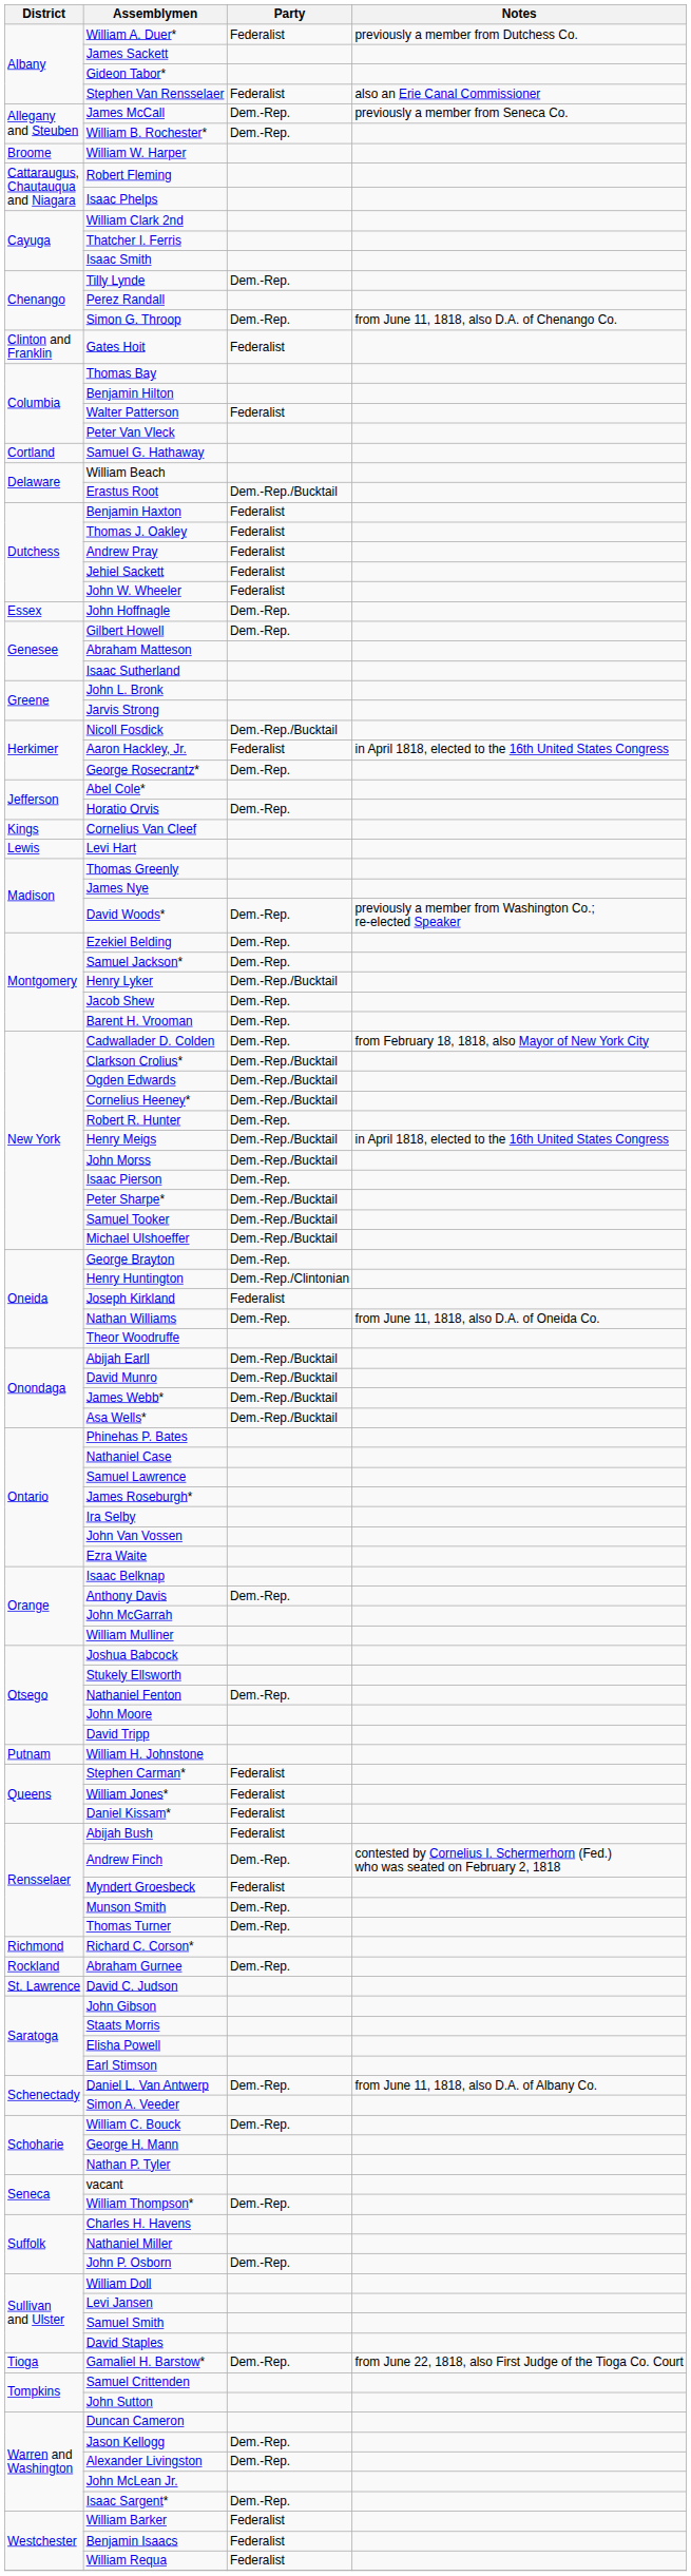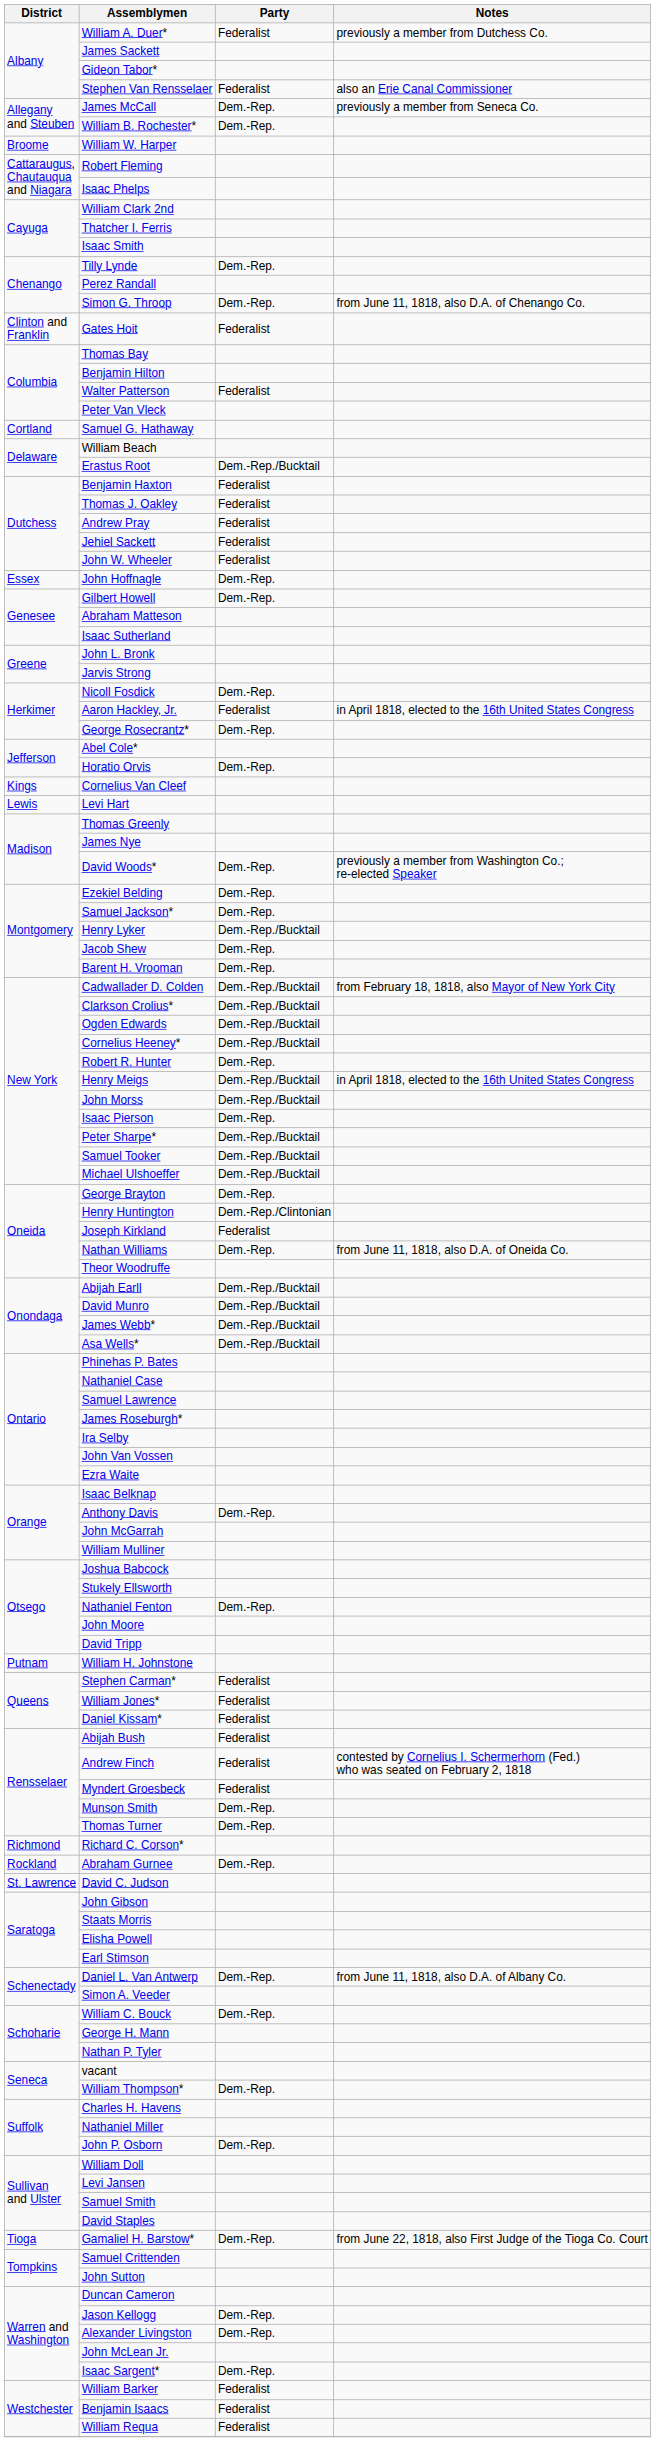 <table class=wikitable>
 <tr>
 <th>District</th>
 <th>Assemblymen</th>
 <th>Party</th>
 <th>Notes</th>
 </tr>
 <tr>
 <td rowspan="4"><a href='#'>Albany</a></td>
 <td><a href='#'>William A. Duer</a>*</td>
 <td>Federalist</td>
 <td>previously a member from Dutchess Co.</td>
 </tr>
 <tr>
 <td><a href='#'>James Sackett</a></td>
 <td></td>
 <td></td>
 </tr>
 <tr>
 <td><a href='#'>Gideon Tabor</a>*</td>
 <td></td>
 <td></td>
 </tr>
 <tr>
 <td><a href='#'>Stephen Van Rensselaer</a></td>
 <td>Federalist</td>
 <td>also an <a href='#'>Erie Canal Commissioner</a></td>
 </tr>
 <tr>
 <td rowspan="2"><a href='#'>Allegany</a> <br>and <a href='#'>Steuben</a></td>
 <td><a href='#'>James McCall</a></td>
 <td>Dem.-Rep.</td>
 <td>previously a member from Seneca Co.</td>
 </tr>
 <tr>
 <td><a href='#'>William B. Rochester</a>*</td>
 <td>Dem.-Rep.</td>
 <td></td>
 </tr>
 <tr>
 <td><a href='#'>Broome</a></td>
 <td><a href='#'>William W. Harper</a></td>
 <td></td>
 <td></td>
 </tr>
 <tr>
 <td rowspan="2"><a href='#'>Cattaraugus</a>, <br><a href='#'>Chautauqua</a> <br>and <a href='#'>Niagara</a></td>
 <td><a href='#'>Robert Fleming</a></td>
 <td></td>
 <td></td>
 </tr>
 <tr>
 <td><a href='#'>Isaac Phelps</a></td>
 <td></td>
 <td></td>
 </tr>
 <tr>
 <td rowspan="3"><a href='#'>Cayuga</a></td>
 <td><a href='#'>William Clark 2nd</a></td>
 <td></td>
 <td></td>
 </tr>
 <tr>
 <td><a href='#'>Thatcher I. Ferris</a></td>
 <td></td>
 <td></td>
 </tr>
 <tr>
 <td><a href='#'>Isaac Smith</a></td>
 <td></td>
 <td></td>
 </tr>
 <tr>
 <td rowspan="3"><a href='#'>Chenango</a></td>
 <td><a href='#'>Tilly Lynde</a></td>
 <td>Dem.-Rep.</td>
 <td></td>
 </tr>
 <tr>
 <td><a href='#'>Perez Randall</a></td>
 <td></td>
 <td></td>
 </tr>
 <tr>
 <td><a href='#'>Simon G. Throop</a></td>
 <td>Dem.-Rep.</td>
 <td>from June 11, 1818, also D.A. of Chenango Co.</td>
 </tr>
 <tr>
 <td><a href='#'>Clinton</a> and <br><a href='#'>Franklin</a></td>
 <td><a href='#'>Gates Hoit</a></td>
 <td>Federalist</td>
 <td></td>
 </tr>
 <tr>
 <td rowspan="4"><a href='#'>Columbia</a></td>
 <td><a href='#'>Thomas Bay</a></td>
 <td></td>
 <td></td>
 </tr>
 <tr>
 <td><a href='#'>Benjamin Hilton</a></td>
 <td></td>
 <td></td>
 </tr>
 <tr>
 <td><a href='#'>Walter Patterson</a></td>
 <td>Federalist</td>
 <td></td>
 </tr>
 <tr>
 <td><a href='#'>Peter Van Vleck</a></td>
 <td></td>
 <td></td>
 </tr>
 <tr>
 <td><a href='#'>Cortland</a></td>
 <td><a href='#'>Samuel G. Hathaway</a></td>
 <td></td>
 <td></td>
 </tr>
 <tr>
 <td rowspan="2"><a href='#'>Delaware</a></td>
 <td>William Beach</td>
 <td></td>
 <td></td>
 </tr>
 <tr>
 <td><a href='#'>Erastus Root</a></td>
 <td>Dem.-Rep./Bucktail</td>
 <td></td>
 </tr>
 <tr>
 <td rowspan="5"><a href='#'>Dutchess</a></td>
 <td><a href='#'>Benjamin Haxton</a></td>
 <td>Federalist</td>
 <td></td>
 </tr>
 <tr>
 <td><a href='#'>Thomas J. Oakley</a></td>
 <td>Federalist</td>
 <td></td>
 </tr>
 <tr>
 <td><a href='#'>Andrew Pray</a></td>
 <td>Federalist</td>
 <td></td>
 </tr>
 <tr>
 <td><a href='#'>Jehiel Sackett</a></td>
 <td>Federalist</td>
 <td></td>
 </tr>
 <tr>
 <td><a href='#'>John W. Wheeler</a></td>
 <td>Federalist</td>
 <td></td>
 </tr>
 <tr>
 <td><a href='#'>Essex</a></td>
 <td><a href='#'>John Hoffnagle</a></td>
 <td>Dem.-Rep.</td>
 <td></td>
 </tr>
 <tr>
 <td rowspan="3"><a href='#'>Genesee</a></td>
 <td><a href='#'>Gilbert Howell</a></td>
 <td>Dem.-Rep.</td>
 <td></td>
 </tr>
 <tr>
 <td><a href='#'>Abraham Matteson</a></td>
 <td></td>
 <td></td>
 </tr>
 <tr>
 <td><a href='#'>Isaac Sutherland</a></td>
 <td></td>
 <td></td>
 </tr>
 <tr>
 <td rowspan="2"><a href='#'>Greene</a></td>
 <td><a href='#'>John L. Bronk</a></td>
 <td></td>
 <td></td>
 </tr>
 <tr>
 <td><a href='#'>Jarvis Strong</a></td>
 <td></td>
 <td></td>
 </tr>
 <tr>
 <td rowspan="3"><a href='#'>Herkimer</a></td>
 <td><a href='#'>Nicoll Fosdick</a></td>
-<td>Dem.-Rep./Bucktail</td>
+<td>Dem.-Rep.</td>
 <td></td>
 </tr>
 <tr>
 <td><a href='#'>Aaron Hackley, Jr.</a></td>
 <td>Federalist</td>
 <td>in April 1818, elected to the <a href='#'>16th United States Congress</a></td>
 </tr>
 <tr>
 <td><a href='#'>George Rosecrantz</a>*</td>
 <td>Dem.-Rep.</td>
 <td></td>
 </tr>
 <tr>
 <td rowspan="2"><a href='#'>Jefferson</a></td>
 <td><a href='#'>Abel Cole</a>*</td>
 <td></td>
 <td></td>
 </tr>
 <tr>
 <td><a href='#'>Horatio Orvis</a></td>
 <td>Dem.-Rep.</td>
 <td></td>
 </tr>
 <tr>
 <td><a href='#'>Kings</a></td>
 <td><a href='#'>Cornelius Van Cleef</a></td>
 <td></td>
 <td></td>
 </tr>
 <tr>
 <td><a href='#'>Lewis</a></td>
 <td><a href='#'>Levi Hart</a></td>
 <td></td>
 <td></td>
 </tr>
 <tr>
 <td rowspan="3"><a href='#'>Madison</a></td>
 <td><a href='#'>Thomas Greenly</a></td>
 <td></td>
 <td></td>
 </tr>
 <tr>
 <td><a href='#'>James Nye</a></td>
 <td></td>
 <td></td>
 </tr>
 <tr>
 <td><a href='#'>David Woods</a>*</td>
 <td>Dem.-Rep.</td>
 <td>previously a member from Washington Co.; <br>re-elected <a href='#'>Speaker</a></td>
 </tr>
 <tr>
 <td rowspan="5"><a href='#'>Montgomery</a></td>
 <td><a href='#'>Ezekiel Belding</a></td>
 <td>Dem.-Rep.</td>
 <td></td>
 </tr>
 <tr>
 <td><a href='#'>Samuel Jackson</a>*</td>
 <td>Dem.-Rep.</td>
 <td></td>
 </tr>
 <tr>
 <td><a href='#'>Henry Lyker</a></td>
 <td>Dem.-Rep./Bucktail</td>
 <td></td>
 </tr>
 <tr>
 <td><a href='#'>Jacob Shew</a></td>
 <td>Dem.-Rep.</td>
 <td></td>
 </tr>
 <tr>
 <td><a href='#'>Barent H. Vrooman</a></td>
 <td>Dem.-Rep.</td>
 <td></td>
 </tr>
 <tr>
 <td rowspan="11"><a href='#'>New York</a></td>
 <td><a href='#'>Cadwallader D. Colden</a></td>
-<td>Dem.-Rep.</td>
+<td>Dem.-Rep./Bucktail</td>
 <td>from February 18, 1818, also <a href='#'>Mayor of New York City</a></td>
 </tr>
 <tr>
 <td><a href='#'>Clarkson Crolius</a>*</td>
 <td>Dem.-Rep./Bucktail</td>
 <td></td>
 </tr>
 <tr>
 <td><a href='#'>Ogden Edwards</a></td>
 <td>Dem.-Rep./Bucktail</td>
 <td></td>
 </tr>
 <tr>
 <td><a href='#'>Cornelius Heeney</a>*</td>
 <td>Dem.-Rep./Bucktail</td>
 <td></td>
 </tr>
 <tr>
 <td><a href='#'>Robert R. Hunter</a></td>
 <td>Dem.-Rep.</td>
 <td></td>
 </tr>
 <tr>
 <td><a href='#'>Henry Meigs</a></td>
 <td>Dem.-Rep./Bucktail</td>
 <td>in April 1818, elected to the <a href='#'>16th United States Congress</a></td>
 </tr>
 <tr>
 <td><a href='#'>John Morss</a></td>
 <td>Dem.-Rep./Bucktail</td>
 <td></td>
 </tr>
 <tr>
 <td><a href='#'>Isaac Pierson</a></td>
 <td>Dem.-Rep.</td>
 <td></td>
 </tr>
 <tr>
 <td><a href='#'>Peter Sharpe</a>*</td>
 <td>Dem.-Rep./Bucktail</td>
 <td></td>
 </tr>
 <tr>
 <td><a href='#'>Samuel Tooker</a></td>
 <td>Dem.-Rep./Bucktail</td>
 <td></td>
 </tr>
 <tr>
 <td><a href='#'>Michael Ulshoeffer</a></td>
 <td>Dem.-Rep./Bucktail</td>
 <td></td>
 </tr>
 <tr>
 <td rowspan="5"><a href='#'>Oneida</a></td>
 <td><a href='#'>George Brayton</a></td>
 <td>Dem.-Rep.</td>
 <td></td>
 </tr>
 <tr>
 <td><a href='#'>Henry Huntington</a></td>
 <td>Dem.-Rep./Clintonian</td>
 <td></td>
 </tr>
 <tr>
 <td><a href='#'>Joseph Kirkland</a></td>
 <td>Federalist</td>
 <td></td>
 </tr>
 <tr>
 <td><a href='#'>Nathan Williams</a></td>
 <td>Dem.-Rep.</td>
 <td>from June 11, 1818, also D.A. of Oneida Co.</td>
 </tr>
 <tr>
 <td><a href='#'>Theor Woodruffe</a></td>
 <td></td>
 <td></td>
 </tr>
 <tr>
 <td rowspan="4"><a href='#'>Onondaga</a></td>
 <td><a href='#'>Abijah Earll</a></td>
 <td>Dem.-Rep./Bucktail</td>
 <td></td>
 </tr>
 <tr>
 <td><a href='#'>David Munro</a></td>
 <td>Dem.-Rep./Bucktail</td>
 <td></td>
 </tr>
 <tr>
 <td><a href='#'>James Webb</a>*</td>
 <td>Dem.-Rep./Bucktail</td>
 <td></td>
 </tr>
 <tr>
 <td><a href='#'>Asa Wells</a>*</td>
 <td>Dem.-Rep./Bucktail</td>
 <td></td>
 </tr>
 <tr>
 <td rowspan="7"><a href='#'>Ontario</a></td>
 <td><a href='#'>Phinehas P. Bates</a></td>
 <td></td>
 <td></td>
 </tr>
 <tr>
 <td><a href='#'>Nathaniel Case</a></td>
 <td></td>
 <td></td>
 </tr>
 <tr>
 <td><a href='#'>Samuel Lawrence</a></td>
 <td></td>
 <td></td>
 </tr>
 <tr>
 <td><a href='#'>James Roseburgh</a>*</td>
 <td></td>
 <td></td>
 </tr>
 <tr>
 <td><a href='#'>Ira Selby</a></td>
 <td></td>
 <td></td>
 </tr>
 <tr>
 <td><a href='#'>John Van Vossen</a></td>
 <td></td>
 <td></td>
 </tr>
 <tr>
 <td><a href='#'>Ezra Waite</a></td>
 <td></td>
 <td></td>
 </tr>
 <tr>
 <td rowspan="4"><a href='#'>Orange</a></td>
 <td><a href='#'>Isaac Belknap</a></td>
 <td></td>
 <td></td>
 </tr>
 <tr>
 <td><a href='#'>Anthony Davis</a></td>
 <td>Dem.-Rep.</td>
 <td></td>
 </tr>
 <tr>
 <td><a href='#'>John McGarrah</a></td>
 <td></td>
 <td></td>
 </tr>
 <tr>
 <td><a href='#'>William Mulliner</a></td>
 <td></td>
 <td></td>
 </tr>
 <tr>
 <td rowspan="5"><a href='#'>Otsego</a></td>
 <td><a href='#'>Joshua Babcock</a></td>
 <td></td>
 <td></td>
 </tr>
 <tr>
 <td><a href='#'>Stukely Ellsworth</a></td>
 <td></td>
 <td></td>
 </tr>
 <tr>
 <td><a href='#'>Nathaniel Fenton</a></td>
 <td>Dem.-Rep.</td>
 <td></td>
 </tr>
 <tr>
 <td><a href='#'>John Moore</a></td>
 <td></td>
 <td></td>
 </tr>
 <tr>
 <td><a href='#'>David Tripp</a></td>
 <td></td>
 <td></td>
 </tr>
 <tr>
 <td><a href='#'>Putnam</a></td>
 <td><a href='#'>William H. Johnstone</a></td>
 <td></td>
 <td></td>
 </tr>
 <tr>
 <td rowspan="3"><a href='#'>Queens</a></td>
 <td><a href='#'>Stephen Carman</a>*</td>
 <td>Federalist</td>
 <td></td>
 </tr>
 <tr>
 <td><a href='#'>William Jones</a>*</td>
 <td>Federalist</td>
 <td></td>
 </tr>
 <tr>
 <td><a href='#'>Daniel Kissam</a>*</td>
 <td>Federalist</td>
 <td></td>
 </tr>
 <tr>
 <td rowspan="5"><a href='#'>Rensselaer</a></td>
 <td><a href='#'>Abijah Bush</a></td>
 <td>Federalist</td>
 <td></td>
 </tr>
 <tr>
 <td><a href='#'>Andrew Finch</a></td>
-<td>Dem.-Rep.</td>
+<td>Federalist</td>
 <td>contested by <a href='#'>Cornelius I. Schermerhorn</a> (Fed.) <br>who was seated on February 2, 1818</td>
 </tr>
 <tr>
 <td><a href='#'>Myndert Groesbeck</a></td>
 <td>Federalist</td>
 <td></td>
 </tr>
 <tr>
 <td><a href='#'>Munson Smith</a></td>
 <td>Dem.-Rep.</td>
 <td></td>
 </tr>
 <tr>
 <td><a href='#'>Thomas Turner</a></td>
 <td>Dem.-Rep.</td>
 <td></td>
 </tr>
 <tr>
 <td><a href='#'>Richmond</a></td>
 <td><a href='#'>Richard C. Corson</a>*</td>
 <td></td>
 <td></td>
 </tr>
 <tr>
 <td><a href='#'>Rockland</a></td>
 <td><a href='#'>Abraham Gurnee</a></td>
 <td>Dem.-Rep.</td>
 <td></td>
 </tr>
 <tr>
 <td><a href='#'>St. Lawrence</a></td>
 <td><a href='#'>David C. Judson</a></td>
 <td></td>
 <td></td>
 </tr>
 <tr>
 <td rowspan="4"><a href='#'>Saratoga</a></td>
 <td><a href='#'>John Gibson</a></td>
 <td></td>
 <td></td>
 </tr>
 <tr>
 <td><a href='#'>Staats Morris</a></td>
 <td></td>
 <td></td>
 </tr>
 <tr>
 <td><a href='#'>Elisha Powell</a></td>
 <td></td>
 <td></td>
 </tr>
 <tr>
 <td><a href='#'>Earl Stimson</a></td>
 <td></td>
 <td></td>
 </tr>
 <tr>
 <td rowspan="2"><a href='#'>Schenectady</a></td>
 <td><a href='#'>Daniel L. Van Antwerp</a></td>
 <td>Dem.-Rep.</td>
 <td>from June 11, 1818, also D.A. of Albany Co.</td>
 </tr>
 <tr>
 <td><a href='#'>Simon A. Veeder</a></td>
 <td></td>
 <td></td>
 </tr>
 <tr>
 <td rowspan="3"><a href='#'>Schoharie</a></td>
 <td><a href='#'>William C. Bouck</a></td>
 <td>Dem.-Rep.</td>
 <td></td>
 </tr>
 <tr>
 <td><a href='#'>George H. Mann</a></td>
 <td></td>
 <td></td>
 </tr>
 <tr>
 <td><a href='#'>Nathan P. Tyler</a></td>
 <td></td>
 <td></td>
 </tr>
 <tr>
 <td rowspan="2"><a href='#'>Seneca</a></td>
 <td>vacant</td>
 <td></td>
 <td></td>
 </tr>
 <tr>
 <td><a href='#'>William Thompson</a>*</td>
 <td>Dem.-Rep.</td>
 <td></td>
 </tr>
 <tr>
 <td rowspan="3"><a href='#'>Suffolk</a></td>
 <td><a href='#'>Charles H. Havens</a></td>
 <td></td>
 <td></td>
 </tr>
 <tr>
 <td><a href='#'>Nathaniel Miller</a></td>
 <td></td>
 <td></td>
 </tr>
 <tr>
 <td><a href='#'>John P. Osborn</a></td>
 <td>Dem.-Rep.</td>
 <td></td>
 </tr>
 <tr>
 <td rowspan="4"><a href='#'>Sullivan</a> <br>and <a href='#'>Ulster</a></td>
 <td><a href='#'>William Doll</a></td>
 <td></td>
 <td></td>
 </tr>
 <tr>
 <td><a href='#'>Levi Jansen</a></td>
 <td></td>
 <td></td>
 </tr>
 <tr>
 <td><a href='#'>Samuel Smith</a></td>
 <td></td>
 <td></td>
 </tr>
 <tr>
 <td><a href='#'>David Staples</a></td>
 <td></td>
 <td></td>
 </tr>
 <tr>
 <td><a href='#'>Tioga</a></td>
 <td><a href='#'>Gamaliel H. Barstow</a>*</td>
 <td>Dem.-Rep.</td>
 <td>from June 22, 1818, also First Judge of the Tioga Co. Court</td>
 </tr>
 <tr>
 <td rowspan="2"><a href='#'>Tompkins</a></td>
 <td><a href='#'>Samuel Crittenden</a></td>
 <td></td>
 <td></td>
 </tr>
 <tr>
 <td><a href='#'>John Sutton</a></td>
 <td></td>
 <td></td>
 </tr>
 <tr>
 <td rowspan="5"><a href='#'>Warren</a> and <br><a href='#'>Washington</a></td>
 <td><a href='#'>Duncan Cameron</a></td>
 <td></td>
 <td></td>
 </tr>
 <tr>
 <td><a href='#'>Jason Kellogg</a></td>
 <td>Dem.-Rep.</td>
 <td></td>
 </tr>
 <tr>
 <td><a href='#'>Alexander Livingston</a></td>
 <td>Dem.-Rep.</td>
 <td></td>
 </tr>
 <tr>
 <td><a href='#'>John McLean Jr.</a></td>
 <td></td>
 <td></td>
 </tr>
 <tr>
 <td><a href='#'>Isaac Sargent</a>*</td>
 <td>Dem.-Rep.</td>
 <td></td>
 </tr>
 <tr>
 <td rowspan="3"><a href='#'>Westchester</a></td>
 <td><a href='#'>William Barker</a></td>
 <td>Federalist</td>
 <td></td>
 </tr>
 <tr>
 <td><a href='#'>Benjamin Isaacs</a></td>
 <td>Federalist</td>
 <td></td>
 </tr>
 <tr>
 <td><a href='#'>William Requa</a></td>
 <td>Federalist</td>
 <td></td>
 </tr>
 <tr>
 </tr>
 </table>
